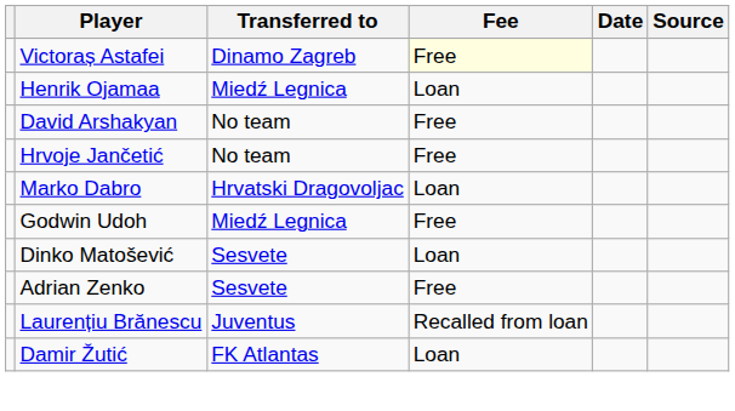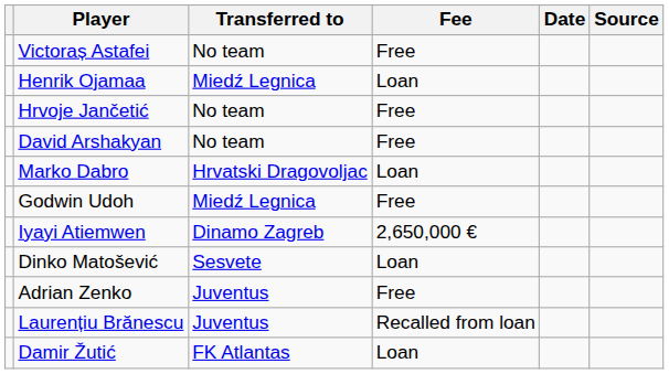 <table class="wikitable plainrowheaders sortable">
 <tr>
 <th></th>
 <th scope=col>Player</th>
 <th>Transferred to</th>
 <th scope=col>Fee</th>
 <th scope=col>Date</th>
 <th scope=col>Source</th>
 </tr>
 <tr>
 <td align=center></td>
 <td> <a href='#'>Victoraș Astafei</a></td>
-<td> <a href='#'>Dinamo Zagreb</a></td>
-<td style="background: lightyellow;">Free</td>
+<td>No team</td>
+<td>Free</td>
 <td></td>
 <td></td>
 </tr>
 <tr>
 <td align=center></td>
 <td> <a href='#'>Henrik Ojamaa</a></td>
 <td> <a href='#'>Miedź Legnica</a></td>
 <td>Loan</td>
 <td></td>
 <td></td>
 </tr>
 <tr>
 <td align=center></td>
-<td> <a href='#'>David Arshakyan</a></td>
+<td> <a href='#'>Hrvoje Jančetić</a></td>
 <td>No team</td>
 <td>Free</td>
 <td></td>
 <td></td>
 </tr>
 <tr>
 <td align=center></td>
-<td> <a href='#'>Hrvoje Jančetić</a></td>
+<td> <a href='#'>David Arshakyan</a></td>
 <td>No team</td>
 <td>Free</td>
 <td></td>
 <td></td>
 </tr>
 <tr>
 <td align=center></td>
 <td> <a href='#'>Marko Dabro</a></td>
 <td> <a href='#'>Hrvatski Dragovoljac</a></td>
 <td>Loan</td>
 <td></td>
 <td></td>
 </tr>
 <tr>
 <td align=center></td>
 <td> Godwin Udoh</td>
 <td> <a href='#'>Miedź Legnica</a></td>
 <td>Free</td>
 <td></td>
 <td></td>
 </tr>
 <tr>
 <td align=center></td>
+<td> <a href='#'>Iyayi Atiemwen</a></td>
+<td> <a href='#'>Dinamo Zagreb</a></td>
+<td>2,650,000 €</td>
+<td></td>
+<td></td>
+</tr>
+<tr>
+<td align=center></td>
 <td> Dinko Matošević</td>
 <td> <a href='#'>Sesvete</a></td>
 <td>Loan</td>
 <td></td>
 <td></td>
 </tr>
 <tr>
 <td align=center></td>
 <td> Adrian Zenko</td>
-<td> <a href='#'>Sesvete</a></td>
+<td> <a href='#'>Juventus</a></td>
 <td>Free</td>
 <td></td>
 <td></td>
 </tr>
 <tr>
 <td align=center></td>
 <td> <a href='#'>Laurențiu Brănescu</a></td>
 <td> <a href='#'>Juventus</a></td>
 <td>Recalled from loan</td>
 <td></td>
 <td></td>
 </tr>
 <tr>
 <td align=center></td>
 <td> <a href='#'>Damir Žutić</a></td>
 <td> <a href='#'>FK Atlantas</a></td>
 <td>Loan</td>
 <td></td>
 <td></td>
 </tr>
 </table>
